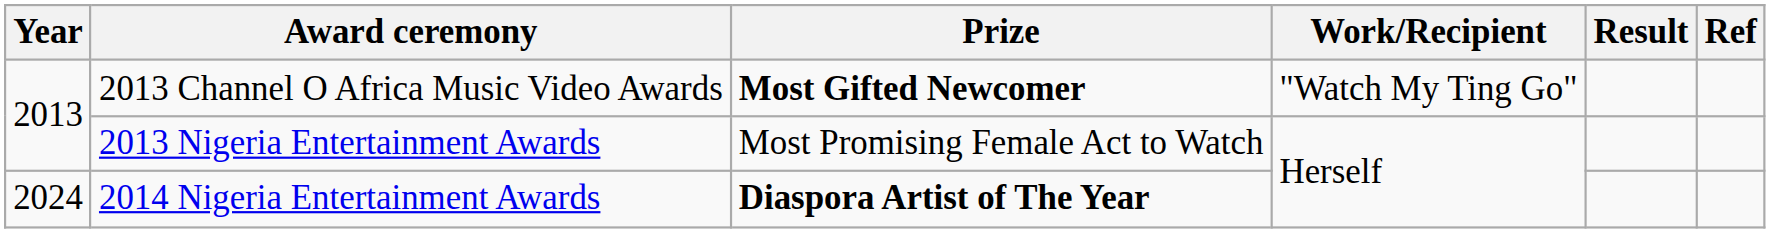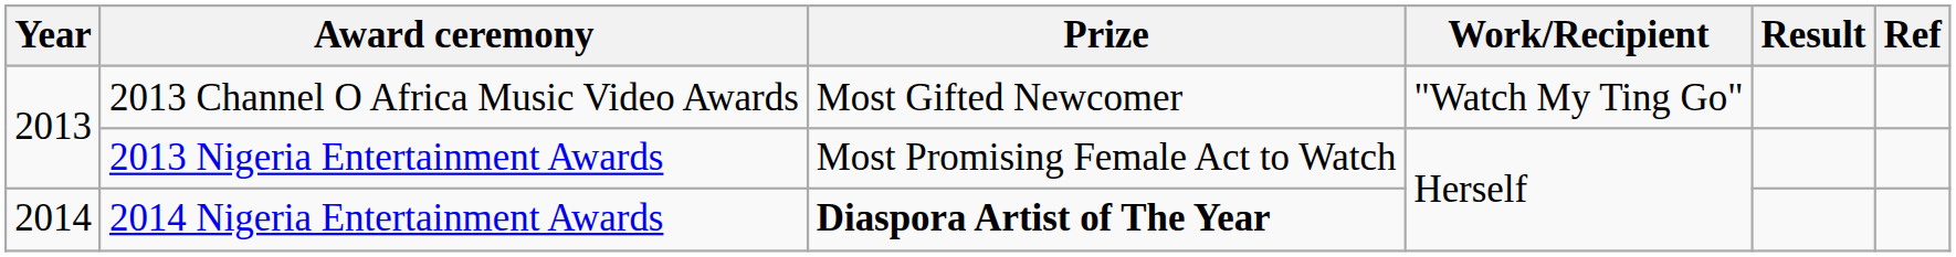 <table class ="wikitable">
 <tr>
 <th>Year</th>
 <th>Award ceremony</th>
 <th>Prize</th>
 <th>Work/Recipient</th>
 <th>Result</th>
 <th>Ref</th>
 </tr>
 <tr>
 <td rowspan="2">2013</td>
 <td>2013 Channel O Africa Music Video Awards</td>
-<td><strong>Most Gifted Newcomer</strong></td>
+<td>Most Gifted Newcomer</td>
 <td>"Watch My Ting Go"</td>
 <td></td>
 <td></td>
 </tr>
 <tr>
 <td><a href='#'>2013 Nigeria Entertainment Awards</a></td>
 <td>Most Promising Female Act to Watch</td>
 <td rowspan="2">Herself</td>
 <td></td>
 <td></td>
 </tr>
 <tr>
-<td>2024</td>
+<td>2014</td>
 <td><a href='#'>2014 Nigeria Entertainment Awards</a></td>
 <td><strong>Diaspora Artist of The Year</strong></td>
 <td></td>
 <td></td>
 </tr>
 </table>
